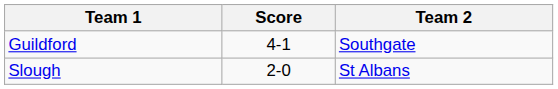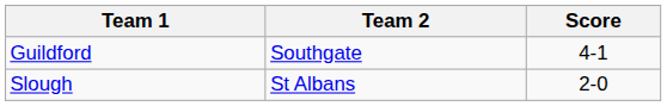 <table class="wikitable" style="font-size: 100%">
 <tr>
 <th width=200>Team 1</th>
+<th width=200>Team 2</th>
 <th width=100>Score</th>
-<th width=200>Team 2</th>
 </tr>
 <tr>
 <td><a href='#'>Guildford</a></td>
+<td><a href='#'>Southgate</a></td>
 <td align=center>4-1</td>
-<td><a href='#'>Southgate</a></td>
 </tr>
 <tr>
 <td><a href='#'>Slough</a></td>
+<td><a href='#'>St Albans</a></td>
 <td align=center>2-0</td>
-<td><a href='#'>St Albans</a></td>
 </tr>
 </table>
